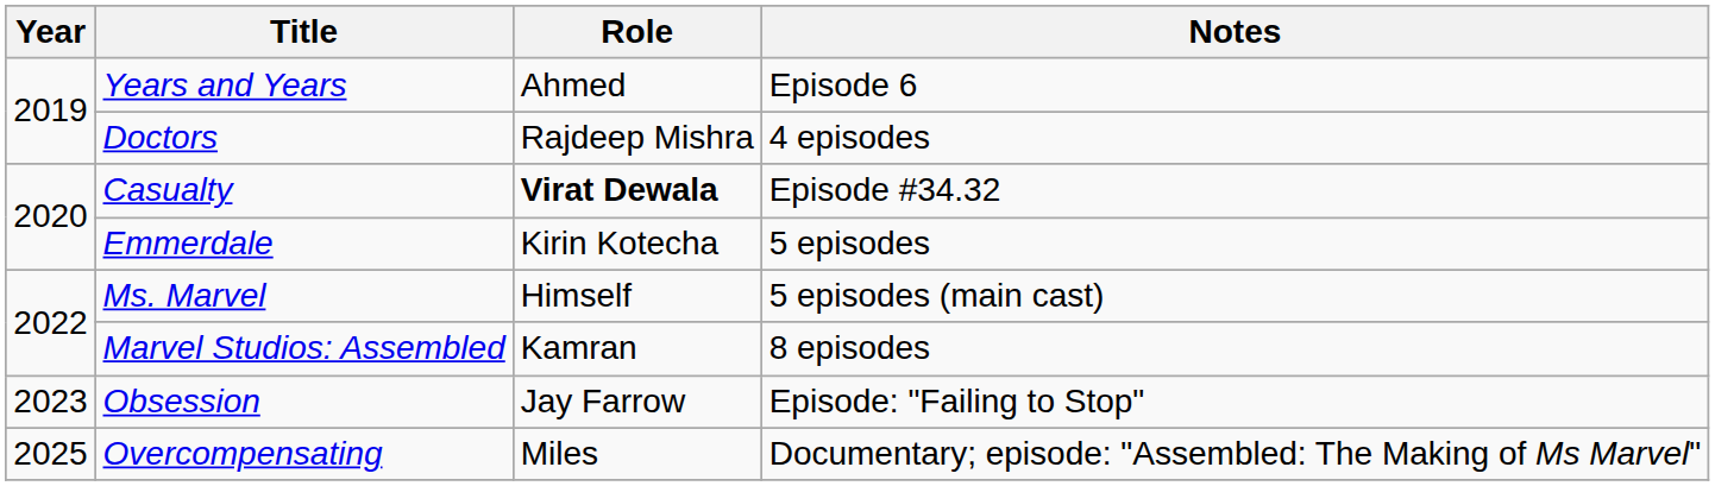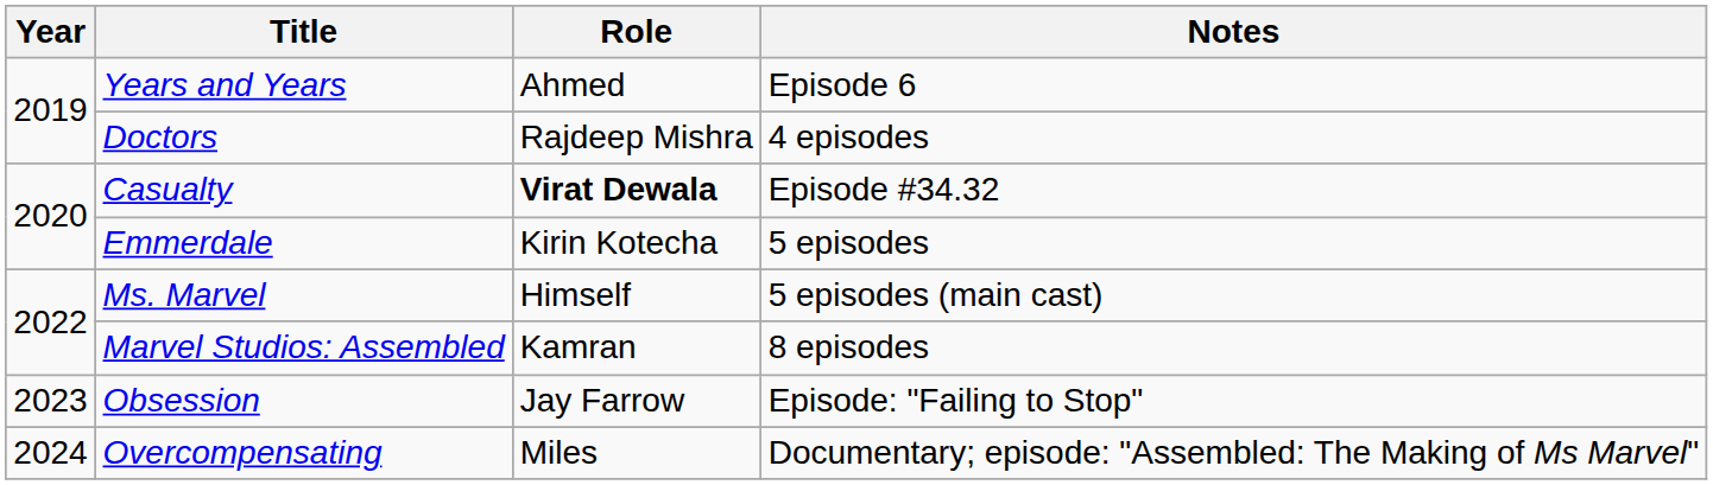 <table class="wikitable sortable">
 <tr>
 <th>Year</th>
 <th>Title</th>
 <th>Role</th>
 <th class="unsortable">Notes</th>
 </tr>
 <tr>
 <td rowspan="2">2019</td>
 <td><em><a href='#'>Years and Years</a></em></td>
 <td>Ahmed</td>
 <td>Episode 6</td>
 </tr>
 <tr>
 <td><em><a href='#'>Doctors</a></em></td>
 <td>Rajdeep Mishra</td>
 <td>4 episodes</td>
 </tr>
 <tr>
 <td rowspan="2">2020</td>
 <td><em><a href='#'>Casualty</a></em></td>
 <td><strong>Virat Dewala</strong></td>
 <td>Episode #34.32</td>
 </tr>
 <tr>
 <td><em><a href='#'>Emmerdale</a></em></td>
 <td>Kirin Kotecha</td>
 <td>5 episodes</td>
 </tr>
 <tr>
 <td rowspan="2">2022</td>
 <td><em><a href='#'>Ms. Marvel</a></em></td>
 <td>Himself</td>
 <td>5 episodes (main cast)</td>
 </tr>
 <tr>
 <td><em><a href='#'>Marvel Studios: Assembled</a></em></td>
 <td>Kamran</td>
 <td>8 episodes</td>
 </tr>
 <tr>
 <td>2023</td>
 <td><em><a href='#'>Obsession</a></em></td>
 <td>Jay Farrow</td>
 <td>Episode: "Failing to Stop"</td>
 </tr>
 <tr>
-<td>2025</td>
+<td>2024</td>
 <td><em><a href='#'>Overcompensating</a></em></td>
 <td>Miles</td>
 <td>Documentary; episode: "Assembled: The Making of <em>Ms Marvel</em>"</td>
 </tr>
 </table>
